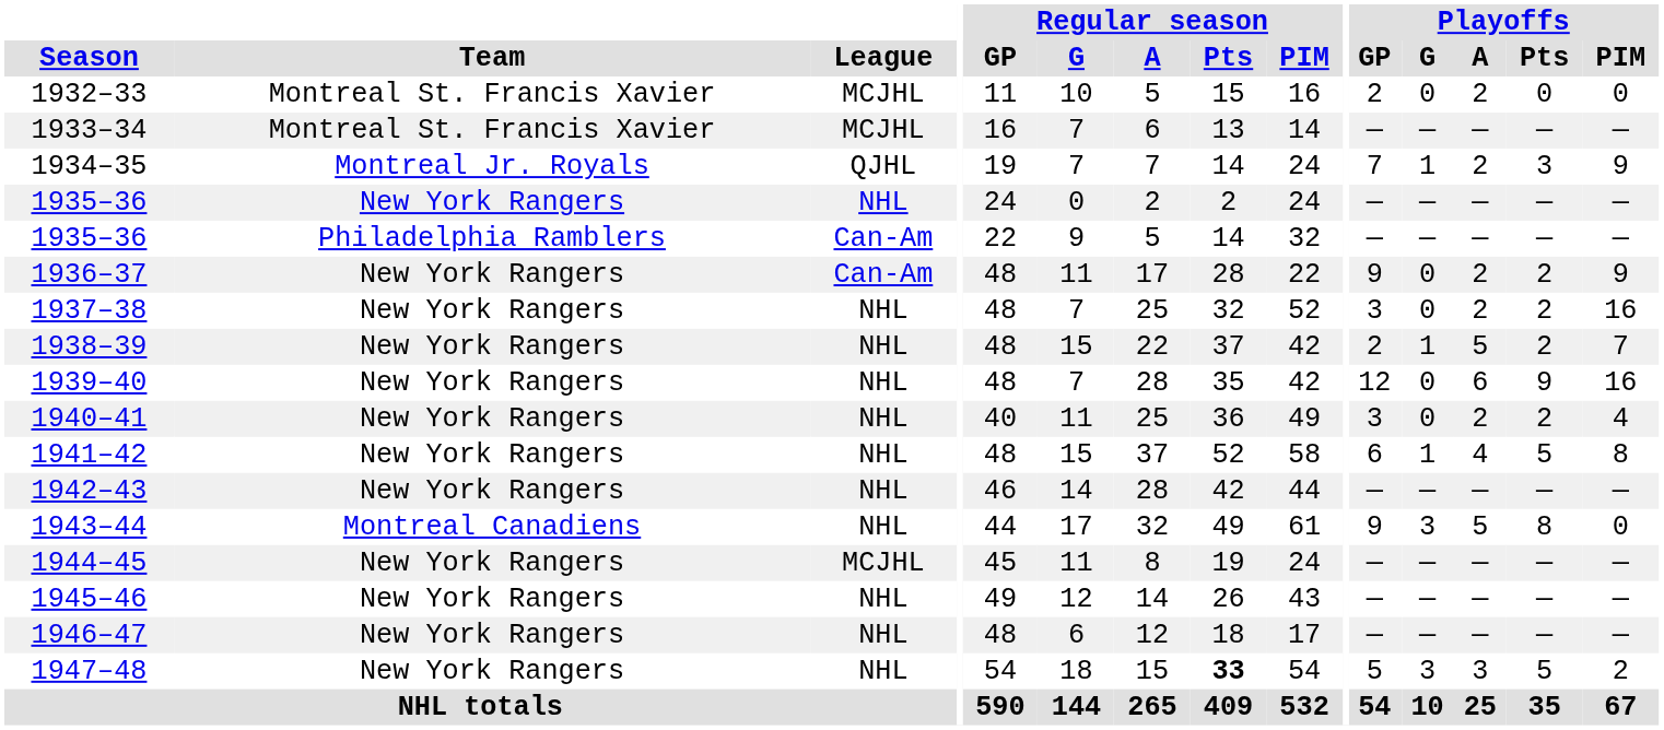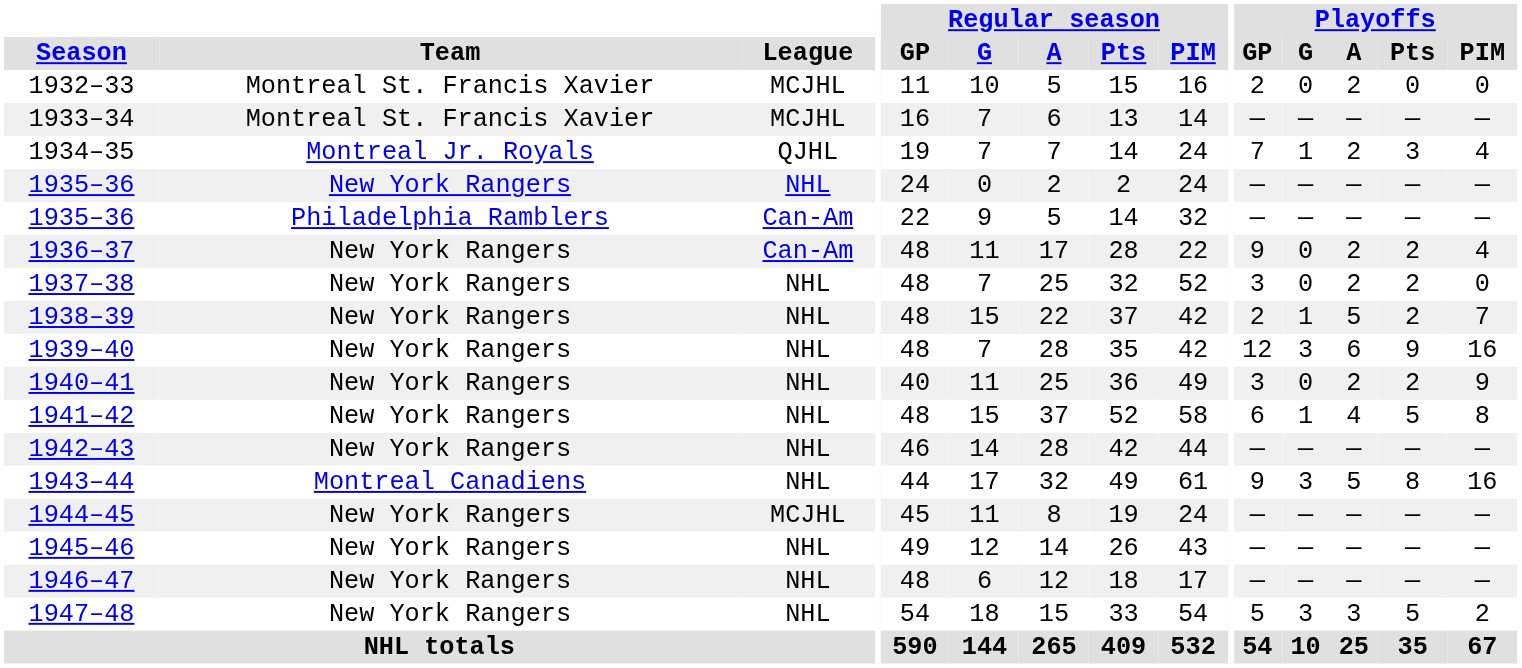 <table border="0" cellpadding="1" cellspacing="0" style="text-align:center; width:60em">
 <tr bgcolor="#e0e0e0">
 <th colspan="3" bgcolor="#ffffff"></th>
 <th rowspan="100" bgcolor="#ffffff"></th>
 <th colspan="5"><a href='#'>Regular season</a></th>
 <th rowspan="100" bgcolor="#ffffff"></th>
 <th colspan="5"><a href='#'>Playoffs</a></th>
 </tr>
 <tr bgcolor="#e0e0e0">
 <th><a href='#'>Season</a></th>
 <th>Team</th>
 <th>League</th>
 <th>GP</th>
 <th><a href='#'>G</a></th>
 <th><a href='#'>A</a></th>
 <th><a href='#'>Pts</a></th>
 <th><a href='#'>PIM</a></th>
 <th>GP</th>
 <th>G</th>
 <th>A</th>
 <th>Pts</th>
 <th>PIM</th>
 </tr>
 <tr>
 <td>1932–33</td>
 <td>Montreal St. Francis Xavier</td>
 <td>MCJHL</td>
 <td>11</td>
 <td>10</td>
 <td>5</td>
 <td>15</td>
 <td>16</td>
 <td>2</td>
 <td>0</td>
 <td>2</td>
 <td>0</td>
 <td>0</td>
 </tr>
 <tr bgcolor="#f0f0f0">
 <td>1933–34</td>
 <td>Montreal St. Francis Xavier</td>
 <td>MCJHL</td>
 <td>16</td>
 <td>7</td>
 <td>6</td>
 <td>13</td>
 <td>14</td>
 <td>—</td>
 <td>—</td>
 <td>—</td>
 <td>—</td>
 <td>—</td>
 </tr>
 <tr>
 <td>1934–35</td>
 <td><a href='#'>Montreal Jr. Royals</a></td>
 <td>QJHL</td>
 <td>19</td>
 <td>7</td>
 <td>7</td>
 <td>14</td>
 <td>24</td>
 <td>7</td>
 <td>1</td>
 <td>2</td>
 <td>3</td>
-<td>9</td>
+<td>4</td>
 </tr>
 <tr bgcolor="#f0f0f0">
 <td><a href='#'>1935–36</a></td>
 <td><a href='#'>New York Rangers</a></td>
 <td><a href='#'>NHL</a></td>
 <td>24</td>
 <td>0</td>
 <td>2</td>
 <td>2</td>
 <td>24</td>
 <td>—</td>
 <td>—</td>
 <td>—</td>
 <td>—</td>
 <td>—</td>
 </tr>
 <tr>
 <td><a href='#'>1935–36</a></td>
 <td><a href='#'>Philadelphia Ramblers</a></td>
 <td><a href='#'>Can-Am</a></td>
 <td>22</td>
 <td>9</td>
 <td>5</td>
 <td>14</td>
 <td>32</td>
 <td>—</td>
 <td>—</td>
 <td>—</td>
 <td>—</td>
 <td>—</td>
 </tr>
 <tr bgcolor="#f0f0f0">
 <td><a href='#'>1936–37</a></td>
 <td>New York Rangers</td>
 <td><a href='#'>Can-Am</a></td>
 <td>48</td>
 <td>11</td>
 <td>17</td>
 <td>28</td>
 <td>22</td>
 <td>9</td>
 <td>0</td>
 <td>2</td>
 <td>2</td>
-<td>9</td>
+<td>4</td>
 </tr>
 <tr>
 <td><a href='#'>1937–38</a></td>
 <td>New York Rangers</td>
 <td>NHL</td>
 <td>48</td>
 <td>7</td>
 <td>25</td>
 <td>32</td>
 <td>52</td>
 <td>3</td>
 <td>0</td>
 <td>2</td>
 <td>2</td>
-<td>16</td>
+<td>0</td>
 </tr>
 <tr bgcolor="#f0f0f0">
 <td><a href='#'>1938–39</a></td>
 <td>New York Rangers</td>
 <td>NHL</td>
 <td>48</td>
 <td>15</td>
 <td>22</td>
 <td>37</td>
 <td>42</td>
 <td>2</td>
 <td>1</td>
 <td>5</td>
 <td>2</td>
 <td>7</td>
 </tr>
 <tr>
 <td><a href='#'>1939–40</a></td>
 <td>New York Rangers</td>
 <td>NHL</td>
 <td>48</td>
 <td>7</td>
 <td>28</td>
 <td>35</td>
 <td>42</td>
 <td>12</td>
-<td>0</td>
+<td>3</td>
 <td>6</td>
 <td>9</td>
 <td>16</td>
 </tr>
 <tr bgcolor="#f0f0f0">
 <td><a href='#'>1940–41</a></td>
 <td>New York Rangers</td>
 <td>NHL</td>
 <td>40</td>
 <td>11</td>
 <td>25</td>
 <td>36</td>
 <td>49</td>
 <td>3</td>
 <td>0</td>
 <td>2</td>
 <td>2</td>
-<td>4</td>
+<td>9</td>
 </tr>
 <tr>
 <td><a href='#'>1941–42</a></td>
 <td>New York Rangers</td>
 <td>NHL</td>
 <td>48</td>
 <td>15</td>
 <td>37</td>
 <td>52</td>
 <td>58</td>
 <td>6</td>
 <td>1</td>
 <td>4</td>
 <td>5</td>
 <td>8</td>
 </tr>
 <tr bgcolor="#f0f0f0">
 <td><a href='#'>1942–43</a></td>
 <td>New York Rangers</td>
 <td>NHL</td>
 <td>46</td>
 <td>14</td>
 <td>28</td>
 <td>42</td>
 <td>44</td>
 <td>—</td>
 <td>—</td>
 <td>—</td>
 <td>—</td>
 <td>—</td>
 </tr>
 <tr>
 <td><a href='#'>1943–44</a></td>
 <td><a href='#'>Montreal Canadiens</a></td>
 <td>NHL</td>
 <td>44</td>
 <td>17</td>
 <td>32</td>
 <td>49</td>
 <td>61</td>
 <td>9</td>
 <td>3</td>
 <td>5</td>
 <td>8</td>
-<td>0</td>
+<td>16</td>
 </tr>
 <tr bgcolor="#f0f0f0">
 <td><a href='#'>1944–45</a></td>
 <td>New York Rangers</td>
 <td>MCJHL</td>
 <td>45</td>
 <td>11</td>
 <td>8</td>
 <td>19</td>
 <td>24</td>
 <td>—</td>
 <td>—</td>
 <td>—</td>
 <td>—</td>
 <td>—</td>
 </tr>
 <tr>
 <td><a href='#'>1945–46</a></td>
 <td>New York Rangers</td>
 <td>NHL</td>
 <td>49</td>
 <td>12</td>
 <td>14</td>
 <td>26</td>
 <td>43</td>
 <td>—</td>
 <td>—</td>
 <td>—</td>
 <td>—</td>
 <td>—</td>
 </tr>
 <tr bgcolor="#f0f0f0">
 <td><a href='#'>1946–47</a></td>
 <td>New York Rangers</td>
 <td>NHL</td>
 <td>48</td>
 <td>6</td>
 <td>12</td>
 <td>18</td>
 <td>17</td>
 <td>—</td>
 <td>—</td>
 <td>—</td>
 <td>—</td>
 <td>—</td>
 </tr>
 <tr>
 <td><a href='#'>1947–48</a></td>
 <td>New York Rangers</td>
 <td>NHL</td>
 <td>54</td>
 <td>18</td>
 <td>15</td>
-<td><strong>33</strong></td>
+<td>33</td>
 <td>54</td>
 <td>5</td>
 <td>3</td>
 <td>3</td>
 <td>5</td>
 <td>2</td>
 </tr>
 <tr bgcolor="#e0e0e0">
 <th colspan="3">NHL totals</th>
 <th>590</th>
 <th>144</th>
 <th>265</th>
 <th>409</th>
 <th>532</th>
 <th>54</th>
 <th>10</th>
 <th>25</th>
 <th>35</th>
 <th>67</th>
 </tr>
 </table>
